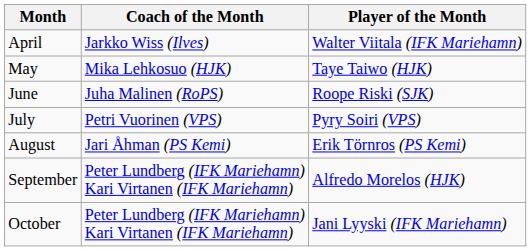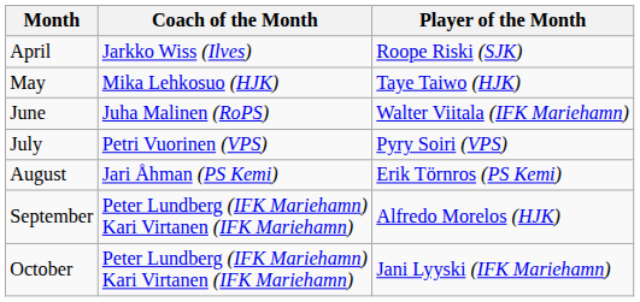 <table class="wikitable">
 <tr>
 <th>Month</th>
 <th>Coach of the Month</th>
 <th>Player of the Month</th>
 </tr>
 <tr>
 <td>April</td>
 <td> <a href='#'>Jarkko Wiss</a> <em>(<a href='#'>Ilves</a>)</em></td>
-<td> <a href='#'>Walter Viitala</a> <em>(<a href='#'>IFK Mariehamn</a>)</em></td>
+<td> <a href='#'>Roope Riski</a> <em>(<a href='#'>SJK</a>)</em></td>
 </tr>
 <tr>
 <td>May</td>
 <td> <a href='#'>Mika Lehkosuo</a> <em>(<a href='#'>HJK</a>)</em></td>
 <td> <a href='#'>Taye Taiwo</a> <em>(<a href='#'>HJK</a>)</em></td>
 </tr>
 <tr>
 <td>June</td>
 <td> <a href='#'>Juha Malinen</a> <em>(<a href='#'>RoPS</a>)</em></td>
-<td> <a href='#'>Roope Riski</a> <em>(<a href='#'>SJK</a>)</em></td>
+<td> <a href='#'>Walter Viitala</a> <em>(<a href='#'>IFK Mariehamn</a>)</em></td>
 </tr>
 <tr>
 <td>July</td>
 <td> <a href='#'>Petri Vuorinen</a> <em>(<a href='#'>VPS</a>)</em></td>
 <td> <a href='#'>Pyry Soiri</a> <em>(<a href='#'>VPS</a>)</em></td>
 </tr>
 <tr>
 <td>August</td>
 <td> <a href='#'>Jari Åhman</a> <em>(<a href='#'>PS Kemi</a>)</em></td>
 <td> <a href='#'>Erik Törnros</a> <em>(<a href='#'>PS Kemi</a>)</em></td>
 </tr>
 <tr>
 <td>September</td>
 <td> <a href='#'>Peter Lundberg</a> <em>(<a href='#'>IFK Mariehamn</a>)</em><br> <a href='#'>Kari Virtanen</a> <em>(<a href='#'>IFK Mariehamn</a>)</em></td>
 <td> <a href='#'>Alfredo Morelos</a> <em>(<a href='#'>HJK</a>)</em></td>
 </tr>
 <tr>
 <td>October</td>
 <td> <a href='#'>Peter Lundberg</a> <em>(<a href='#'>IFK Mariehamn</a>)</em><br> <a href='#'>Kari Virtanen</a> <em>(<a href='#'>IFK Mariehamn</a>)</em></td>
 <td> <a href='#'>Jani Lyyski</a> <em>(<a href='#'>IFK Mariehamn</a>)</em></td>
 </tr>
 </table>
